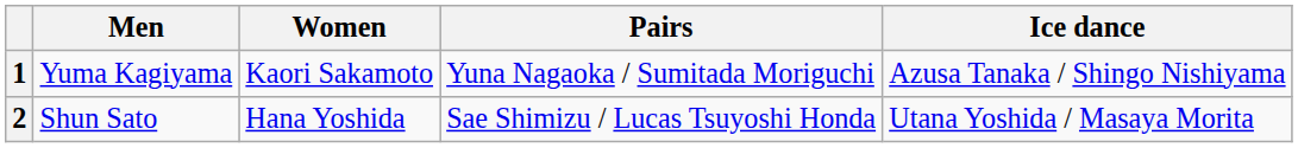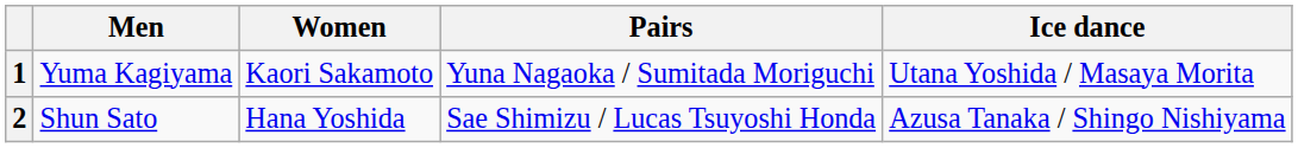 <table class="wikitable">
 <tr>
 <th></th>
 <th>Men</th>
 <th>Women</th>
 <th>Pairs</th>
 <th>Ice dance</th>
 </tr>
 <tr>
 <th>1</th>
 <td><a href='#'>Yuma Kagiyama</a></td>
 <td><a href='#'>Kaori Sakamoto</a></td>
 <td><a href='#'>Yuna Nagaoka</a> / <a href='#'>Sumitada Moriguchi</a></td>
-<td><a href='#'>Azusa Tanaka</a> / <a href='#'>Shingo Nishiyama</a></td>
+<td><a href='#'>Utana Yoshida</a> / <a href='#'>Masaya Morita</a></td>
 </tr>
 <tr>
 <th>2</th>
 <td><a href='#'>Shun Sato</a></td>
 <td><a href='#'>Hana Yoshida</a></td>
 <td><a href='#'>Sae Shimizu</a> / <a href='#'>Lucas Tsuyoshi Honda</a></td>
-<td><a href='#'>Utana Yoshida</a> / <a href='#'>Masaya Morita</a></td>
+<td><a href='#'>Azusa Tanaka</a> / <a href='#'>Shingo Nishiyama</a></td>
 </tr>
 </table>
